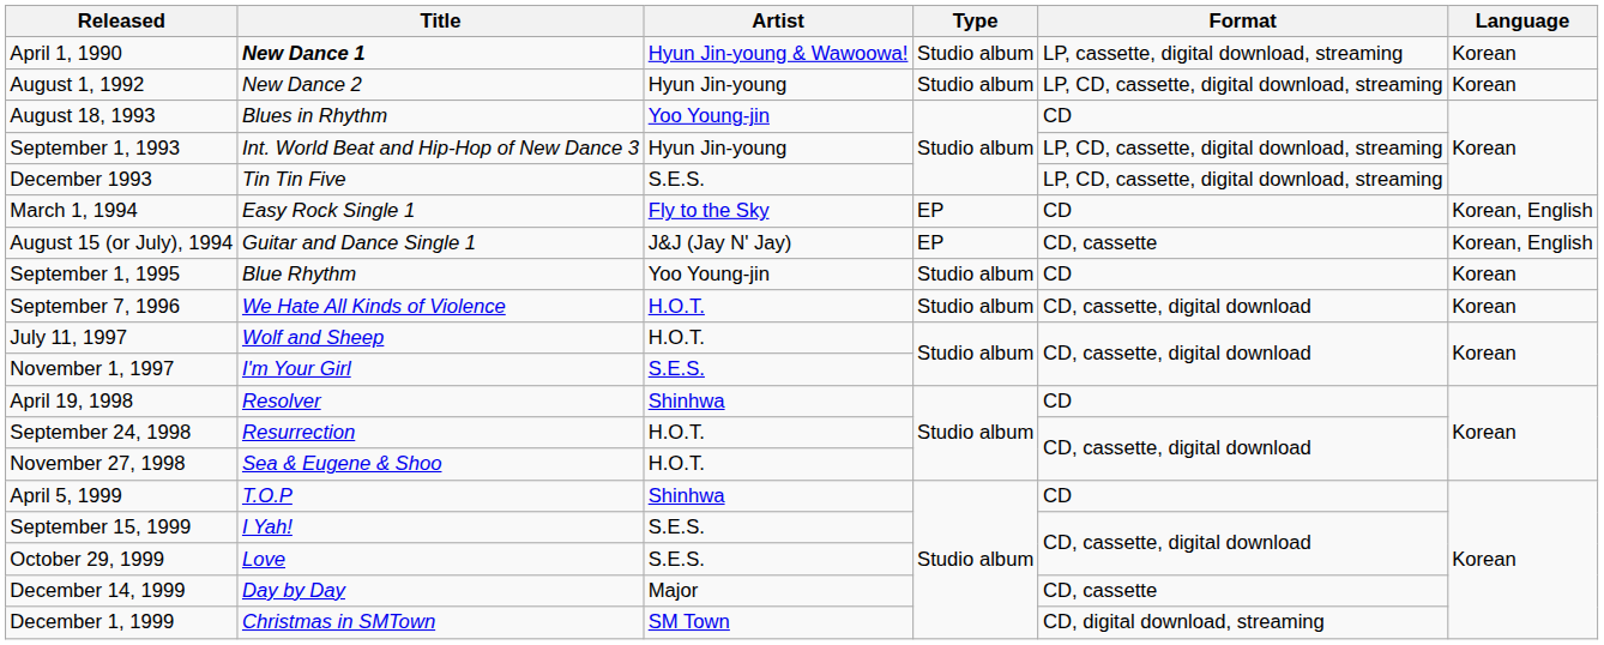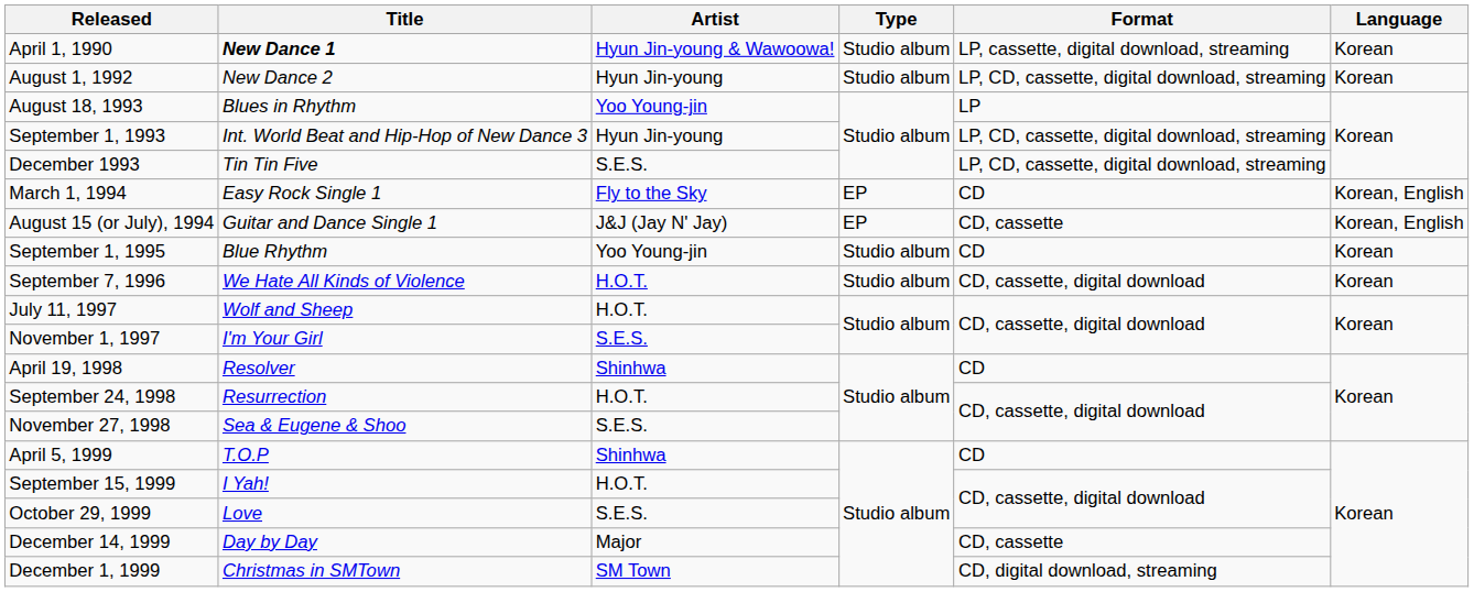 <table class="wikitable sortable">
 <tr>
 <th scope="col">Released</th>
 <th scope="col">Title</th>
 <th scope="col">Artist</th>
 <th scope="col">Type</th>
 <th scope="col">Format</th>
 <th scope="col">Language</th>
 </tr>
 <tr>
 <td>April 1, 1990</td>
 <td><strong><em>New Dance 1</em></strong></td>
 <td><a href='#'>Hyun Jin-young & Wawoowa!</a></td>
 <td>Studio album</td>
 <td>LP, cassette, digital download, streaming</td>
 <td>Korean</td>
 </tr>
 <tr>
 <td>August 1, 1992</td>
 <td><em>New Dance 2</em></td>
 <td>Hyun Jin-young</td>
 <td>Studio album</td>
 <td>LP, CD, cassette, digital download, streaming</td>
 <td>Korean</td>
 </tr>
 <tr>
 <td>August 18, 1993</td>
 <td><em>Blues in Rhythm</em></td>
 <td><a href='#'>Yoo Young-jin</a></td>
 <td rowspan="3">Studio album</td>
-<td>CD</td>
+<td>LP</td>
 <td rowspan="3">Korean</td>
 </tr>
 <tr>
 <td>September 1, 1993</td>
 <td><em>Int. World Beat and Hip-Hop of New Dance 3</em></td>
 <td>Hyun Jin-young</td>
 <td>LP, CD, cassette, digital download, streaming</td>
 </tr>
 <tr>
 <td>December 1993</td>
 <td><em>Tin Tin Five</em></td>
 <td>S.E.S.</td>
 <td>LP, CD, cassette, digital download, streaming</td>
 </tr>
 <tr>
 <td>March 1, 1994</td>
 <td><em>Easy Rock Single 1</em></td>
 <td><a href='#'>Fly to the Sky</a></td>
 <td>EP</td>
 <td>CD</td>
 <td>Korean, English</td>
 </tr>
 <tr>
 <td>August 15 (or July), 1994</td>
 <td><em>Guitar and Dance Single 1</em></td>
 <td>J&J (Jay N' Jay)</td>
 <td>EP</td>
 <td>CD, cassette</td>
 <td>Korean, English</td>
 </tr>
 <tr>
 <td>September 1, 1995</td>
 <td><em>Blue Rhythm</em></td>
 <td>Yoo Young-jin</td>
 <td>Studio album</td>
 <td>CD</td>
 <td>Korean</td>
 </tr>
 <tr>
 <td>September 7, 1996</td>
 <td><em><a href='#'>We Hate All Kinds of Violence</a></em></td>
 <td><a href='#'>H.O.T.</a></td>
 <td>Studio album</td>
 <td>CD, cassette, digital download</td>
 <td>Korean</td>
 </tr>
 <tr>
 <td>July 11, 1997</td>
 <td><em><a href='#'>Wolf and Sheep</a></em></td>
 <td>H.O.T.</td>
 <td rowspan="2">Studio album</td>
 <td rowspan="2">CD, cassette, digital download</td>
 <td rowspan="2">Korean</td>
 </tr>
 <tr>
 <td>November 1, 1997</td>
 <td><em><a href='#'>I'm Your Girl</a></em></td>
 <td><a href='#'>S.E.S.</a></td>
 </tr>
 <tr>
 <td>April 19, 1998</td>
 <td><em><a href='#'>Resolver</a></em></td>
 <td><a href='#'>Shinhwa</a></td>
 <td rowspan="3">Studio album</td>
 <td>CD</td>
 <td rowspan="3">Korean</td>
 </tr>
 <tr>
 <td>September 24, 1998</td>
 <td><em><a href='#'>Resurrection</a></em></td>
 <td>H.O.T.</td>
 <td rowspan="2">CD, cassette, digital download</td>
 </tr>
 <tr>
 <td>November 27, 1998</td>
 <td><em><a href='#'>Sea & Eugene & Shoo</a></em></td>
-<td>H.O.T.</td>
+<td>S.E.S.</td>
 </tr>
 <tr>
 <td>April 5, 1999</td>
 <td><em><a href='#'>T.O.P</a></em></td>
 <td><a href='#'>Shinhwa</a></td>
 <td rowspan="5">Studio album</td>
 <td>CD</td>
 <td rowspan="5">Korean</td>
 </tr>
 <tr>
 <td>September 15, 1999</td>
 <td><em><a href='#'>I Yah!</a></em></td>
-<td>S.E.S.</td>
+<td>H.O.T.</td>
 <td rowspan="2">CD, cassette, digital download</td>
 </tr>
 <tr>
 <td>October 29, 1999</td>
 <td><em><a href='#'>Love</a></em></td>
 <td>S.E.S.</td>
 </tr>
 <tr>
 <td>December 14, 1999</td>
 <td><em><a href='#'>Day by Day</a></em></td>
 <td>Major</td>
 <td>CD, cassette</td>
 </tr>
 <tr>
 <td>December 1, 1999</td>
 <td><em><a href='#'>Christmas in SMTown</a></em></td>
 <td><a href='#'>SM Town</a></td>
 <td>CD, digital download, streaming</td>
 </tr>
 </table>
